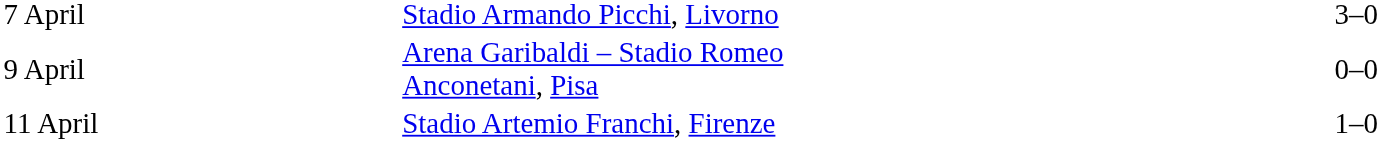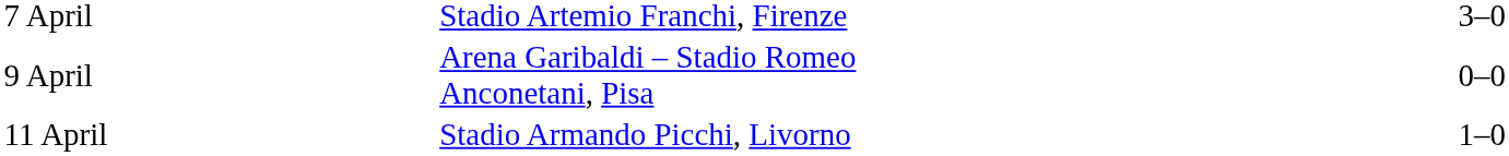 <table cellspacing=1 width=70%>
 <tr>
 <th width=25%></th>
 <th width=30%></th>
 <th width=15%></th>
 <th width=30%></th>
 </tr>
 <tr>
 <td>7 April</td>
-<td><a href='#'>Stadio Armando Picchi</a>, <a href='#'>Livorno</a></td>
+<td><a href='#'>Stadio Artemio Franchi</a>,   <a href='#'>Firenze</a></td>
 <td align=right></td>
 <td align=center>3–0</td>
 <td></td>
 </tr>
 <tr>
 <td>9 April</td>
 <td><a href='#'>Arena Garibaldi – Stadio Romeo Anconetani</a>, <a href='#'>Pisa</a></td>
 <td align=right></td>
 <td align=center>0–0</td>
 <td></td>
 </tr>
 <tr>
 <td>11 April</td>
-<td><a href='#'>Stadio Artemio Franchi</a>,   <a href='#'>Firenze</a></td>
+<td><a href='#'>Stadio Armando Picchi</a>, <a href='#'>Livorno</a></td>
 <td align=right></td>
 <td align=center>1–0</td>
 <td></td>
 </tr>
 </table>
